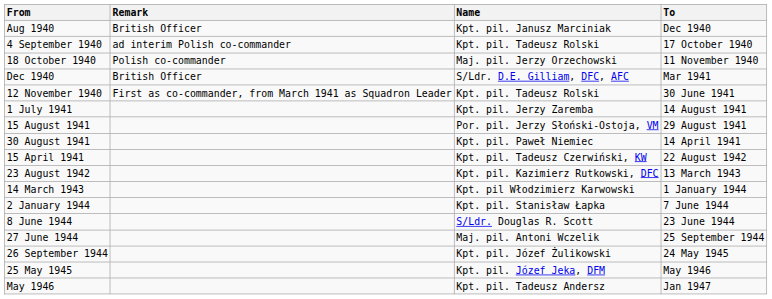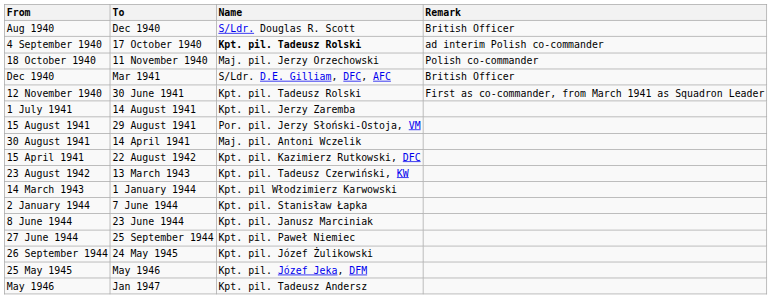 <table class="wikitable">
 <tr>
 <th style="text-align: left;">From</th>
+<th style="text-align: left;">To</th>
+<th style="text-align: left;">Name</th>
 <th style="text-align: left;">Remark</th>
-<th style="text-align: left;">Name</th>
-<th style="text-align: left;">To</th>
 </tr>
 <tr>
 <td>Aug 1940</td>
+<td>Dec 1940</td>
+<td><a href='#'>S/Ldr.</a> Douglas R. Scott</td>
 <td>British Officer</td>
-<td>Kpt. pil. Janusz Marciniak</td>
-<td>Dec 1940</td>
 </tr>
 <tr>
 <td>4 September 1940</td>
+<td>17 October 1940</td>
+<td><strong>Kpt. pil. Tadeusz Rolski</strong></td>
 <td>ad interim Polish co-commander</td>
-<td>Kpt. pil. Tadeusz Rolski</td>
-<td>17 October 1940</td>
 </tr>
 <tr>
 <td>18 October 1940</td>
+<td>11 November 1940</td>
+<td>Maj. pil. Jerzy Orzechowski</td>
 <td>Polish co-commander</td>
-<td>Maj. pil. Jerzy Orzechowski</td>
-<td>11 November 1940</td>
 </tr>
 <tr>
 <td>Dec 1940</td>
+<td>Mar 1941</td>
+<td>S/Ldr. <a href='#'>D.E. Gilliam</a>, <a href='#'>DFC</a>, <a href='#'>AFC</a></td>
 <td>British Officer</td>
-<td>S/Ldr. <a href='#'>D.E. Gilliam</a>, <a href='#'>DFC</a>, <a href='#'>AFC</a></td>
-<td>Mar 1941</td>
 </tr>
 <tr>
 <td>12 November 1940</td>
+<td>30 June 1941</td>
+<td>Kpt. pil. Tadeusz Rolski</td>
 <td>First as co-commander, from March 1941 as Squadron Leader</td>
-<td>Kpt. pil. Tadeusz Rolski</td>
-<td>30 June 1941</td>
 </tr>
 <tr>
 <td>1 July 1941</td>
+<td>14 August 1941</td>
+<td>Kpt. pil. Jerzy Zaremba</td>
 <td></td>
-<td>Kpt. pil. Jerzy Zaremba</td>
-<td>14 August 1941</td>
 </tr>
 <tr>
 <td>15 August 1941</td>
+<td>29 August 1941</td>
+<td>Por. pil. Jerzy Słoński-Ostoja, <a href='#'>VM</a></td>
 <td></td>
-<td>Por. pil. Jerzy Słoński-Ostoja, <a href='#'>VM</a></td>
-<td>29 August 1941</td>
 </tr>
 <tr>
 <td>30 August 1941</td>
+<td>14 April 1941</td>
+<td>Maj. pil. Antoni Wczelik</td>
 <td></td>
-<td>Kpt. pil. Paweł Niemiec</td>
-<td>14 April 1941</td>
 </tr>
 <tr>
 <td>15 April 1941</td>
+<td>22 August 1942</td>
+<td>Kpt. pil. Kazimierz Rutkowski, <a href='#'>DFC</a></td>
 <td></td>
-<td>Kpt. pil. Tadeusz Czerwiński, <a href='#'>KW</a></td>
-<td>22 August 1942</td>
 </tr>
 <tr>
 <td>23 August 1942</td>
+<td>13 March 1943</td>
+<td>Kpt. pil. Tadeusz Czerwiński, <a href='#'>KW</a></td>
 <td></td>
-<td>Kpt. pil. Kazimierz Rutkowski, <a href='#'>DFC</a></td>
-<td>13 March 1943</td>
 </tr>
 <tr>
 <td>14 March 1943</td>
+<td>1 January 1944</td>
+<td>Kpt. pil Włodzimierz Karwowski</td>
 <td></td>
-<td>Kpt. pil Włodzimierz Karwowski</td>
-<td>1 January 1944</td>
 </tr>
 <tr>
 <td>2 January 1944</td>
+<td>7 June 1944</td>
+<td>Kpt. pil. Stanisław Łapka</td>
 <td></td>
-<td>Kpt. pil. Stanisław Łapka</td>
-<td>7 June 1944</td>
 </tr>
 <tr>
 <td>8 June 1944</td>
+<td>23 June 1944</td>
+<td>Kpt. pil. Janusz Marciniak</td>
 <td></td>
-<td><a href='#'>S/Ldr.</a> Douglas R. Scott</td>
-<td>23 June 1944</td>
 </tr>
 <tr>
 <td>27 June 1944</td>
+<td>25 September 1944</td>
+<td>Kpt. pil. Paweł Niemiec</td>
 <td></td>
-<td>Maj. pil. Antoni Wczelik</td>
-<td>25 September 1944</td>
 </tr>
 <tr>
 <td>26 September 1944</td>
+<td>24 May 1945</td>
+<td>Kpt. pil. Józef Żulikowski</td>
 <td></td>
-<td>Kpt. pil. Józef Żulikowski</td>
-<td>24 May 1945</td>
 </tr>
 <tr>
 <td>25 May 1945</td>
+<td>May 1946</td>
+<td>Kpt. pil. <a href='#'>Józef Jeka</a>, <a href='#'>DFM</a></td>
 <td></td>
-<td>Kpt. pil. <a href='#'>Józef Jeka</a>, <a href='#'>DFM</a></td>
-<td>May 1946</td>
 </tr>
 <tr>
 <td>May 1946</td>
+<td>Jan 1947</td>
+<td>Kpt. pil. Tadeusz Andersz</td>
 <td></td>
-<td>Kpt. pil. Tadeusz Andersz</td>
-<td>Jan 1947</td>
 </tr>
 </table>
